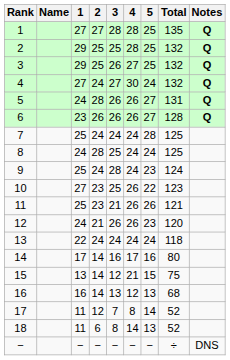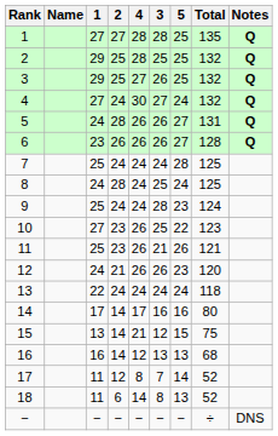 <table class="wikitable sortable" style="text-align:center;">
 <tr>
 <th>Rank</th>
 <th>Name</th>
 <th>1</th>
 <th>2</th>
+<th>4</th>
 <th>3</th>
-<th>4</th>
 <th>5</th>
 <th>Total</th>
 <th>Notes</th>
 </tr>
 <tr bgcolor=ccffcc>
 <td>1</td>
 <td align=left></td>
 <td>27</td>
 <td>27</td>
 <td>28</td>
 <td>28</td>
 <td>25</td>
 <td>135</td>
 <td><strong>Q</strong></td>
 </tr>
 <tr bgcolor=ccffcc>
 <td>2</td>
 <td align=left></td>
 <td>29</td>
 <td>25</td>
+<td>28</td>
 <td>25</td>
-<td>28</td>
 <td>25</td>
 <td>132</td>
 <td><strong>Q</strong></td>
 </tr>
 <tr bgcolor=ccffcc>
 <td>3</td>
 <td align=left></td>
 <td>29</td>
 <td>25</td>
+<td>27</td>
 <td>26</td>
-<td>27</td>
 <td>25</td>
 <td>132</td>
 <td><strong>Q</strong></td>
 </tr>
 <tr bgcolor=ccffcc>
 <td>4</td>
 <td align=left></td>
 <td>27</td>
 <td>24</td>
+<td>30</td>
 <td>27</td>
-<td>30</td>
 <td>24</td>
 <td>132</td>
 <td><strong>Q</strong></td>
 </tr>
 <tr bgcolor=ccffcc>
 <td>5</td>
 <td align=left></td>
 <td>24</td>
 <td>28</td>
 <td>26</td>
 <td>26</td>
 <td>27</td>
 <td>131</td>
 <td><strong>Q</strong></td>
 </tr>
 <tr bgcolor=ccffcc>
 <td>6</td>
 <td align=left></td>
 <td>23</td>
 <td>26</td>
 <td>26</td>
 <td>26</td>
 <td>27</td>
 <td>128</td>
 <td><strong>Q</strong></td>
 </tr>
 <tr>
 <td>7</td>
 <td align=left></td>
 <td>25</td>
 <td>24</td>
 <td>24</td>
 <td>24</td>
 <td>28</td>
 <td>125</td>
 <td></td>
 </tr>
 <tr>
 <td>8</td>
 <td align=left></td>
 <td>24</td>
 <td>28</td>
+<td>24</td>
 <td>25</td>
-<td>24</td>
 <td>24</td>
 <td>125</td>
 <td></td>
 </tr>
 <tr>
 <td>9</td>
 <td align=left></td>
 <td>25</td>
 <td>24</td>
+<td>24</td>
 <td>28</td>
-<td>24</td>
 <td>23</td>
 <td>124</td>
 <td></td>
 </tr>
 <tr>
 <td>10</td>
 <td align=left></td>
 <td>27</td>
 <td>23</td>
+<td>26</td>
 <td>25</td>
-<td>26</td>
 <td>22</td>
 <td>123</td>
 <td></td>
 </tr>
 <tr>
 <td>11</td>
 <td align=left></td>
 <td>25</td>
 <td>23</td>
+<td>26</td>
 <td>21</td>
-<td>26</td>
 <td>26</td>
 <td>121</td>
 <td></td>
 </tr>
 <tr>
 <td>12</td>
 <td align=left></td>
 <td>24</td>
 <td>21</td>
 <td>26</td>
 <td>26</td>
 <td>23</td>
 <td>120</td>
 <td></td>
 </tr>
 <tr>
 <td>13</td>
 <td align=left></td>
 <td>22</td>
 <td>24</td>
 <td>24</td>
 <td>24</td>
 <td>24</td>
 <td>118</td>
 <td></td>
 </tr>
 <tr>
 <td>14</td>
 <td align=left></td>
 <td>17</td>
 <td>14</td>
+<td>17</td>
 <td>16</td>
-<td>17</td>
 <td>16</td>
 <td>80</td>
 <td></td>
 </tr>
 <tr>
 <td>15</td>
 <td align=left></td>
 <td>13</td>
 <td>14</td>
+<td>21</td>
 <td>12</td>
-<td>21</td>
 <td>15</td>
 <td>75</td>
 <td></td>
 </tr>
 <tr>
 <td>16</td>
 <td align=left></td>
 <td>16</td>
 <td>14</td>
+<td>12</td>
 <td>13</td>
-<td>12</td>
 <td>13</td>
 <td>68</td>
 <td></td>
 </tr>
 <tr>
 <td>17</td>
 <td align=left></td>
 <td>11</td>
 <td>12</td>
+<td>8</td>
 <td>7</td>
-<td>8</td>
 <td>14</td>
 <td>52</td>
 <td></td>
 </tr>
 <tr>
 <td>18</td>
 <td align=left></td>
 <td>11</td>
 <td>6</td>
+<td>14</td>
 <td>8</td>
-<td>14</td>
 <td>13</td>
 <td>52</td>
 <td></td>
 </tr>
 <tr>
 <td>−</td>
 <td align=left></td>
 <td>−</td>
 <td>−</td>
 <td>−</td>
 <td>−</td>
 <td>−</td>
 <td>÷</td>
 <td>DNS</td>
 </tr>
 </table>
